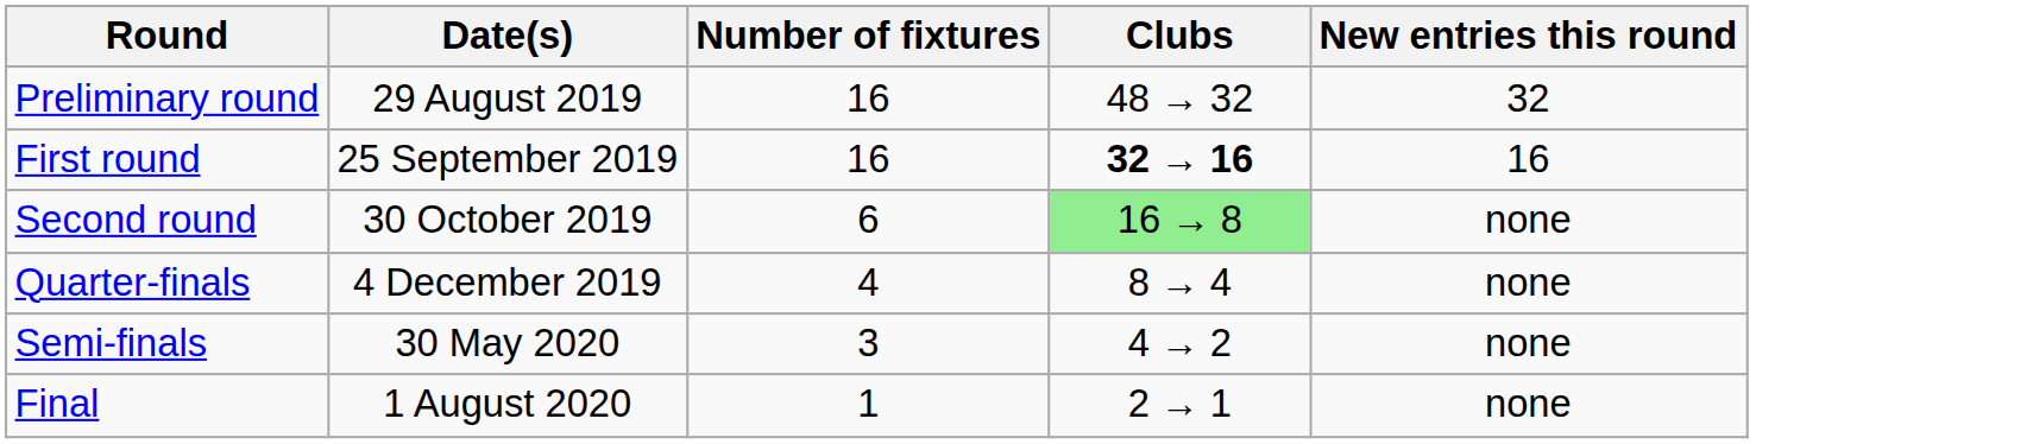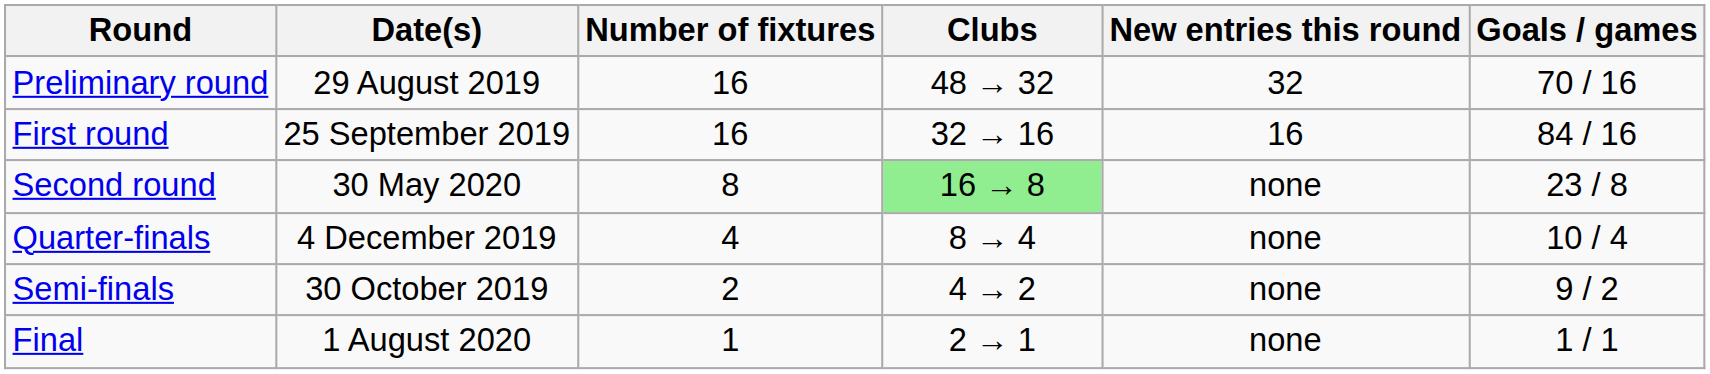 <table class="wikitable" style="text-align:center">
 <tr>
 <th>Round</th>
 <th>Date(s)</th>
 <th>Number of fixtures</th>
 <th width=100>Clubs</th>
 <th>New entries this round</th>
+<th>Goals / games</th>
 </tr>
 <tr>
 <td style="text-align:left;"><a href='#'>Preliminary round</a></td>
 <td>29 August 2019</td>
 <td>16</td>
 <td>48 → 32</td>
 <td>32</td>
+<td>70 / 16</td>
 </tr>
 <tr>
 <td style="text-align:left;"><a href='#'>First round</a></td>
 <td>25 September 2019</td>
 <td>16</td>
-<td><strong>32 → 16</strong></td>
+<td>32 → 16</td>
 <td>16</td>
+<td>84 / 16</td>
 </tr>
 <tr>
 <td style="text-align:left;"><a href='#'>Second round</a></td>
-<td>30 October 2019</td>
-<td>6</td>
+<td>30 May 2020</td>
+<td>8</td>
 <td style="background: lightgreen;">16 → 8</td>
 <td>none</td>
+<td>23 / 8</td>
 </tr>
 <tr>
 <td style="text-align:left;"><a href='#'>Quarter-finals</a></td>
 <td>4 December 2019</td>
 <td>4</td>
 <td>8 → 4</td>
 <td>none</td>
+<td>10 / 4</td>
 </tr>
 <tr>
 <td style="text-align:left;"><a href='#'>Semi-finals</a></td>
-<td>30 May 2020</td>
-<td>3</td>
+<td>30 October 2019</td>
+<td>2</td>
 <td>4 → 2</td>
 <td>none</td>
+<td>9 / 2</td>
 </tr>
 <tr>
 <td style="text-align:left;"><a href='#'>Final</a></td>
 <td>1 August 2020</td>
 <td>1</td>
 <td>2 → 1</td>
 <td>none</td>
+<td>1 / 1</td>
 </tr>
 </table>
